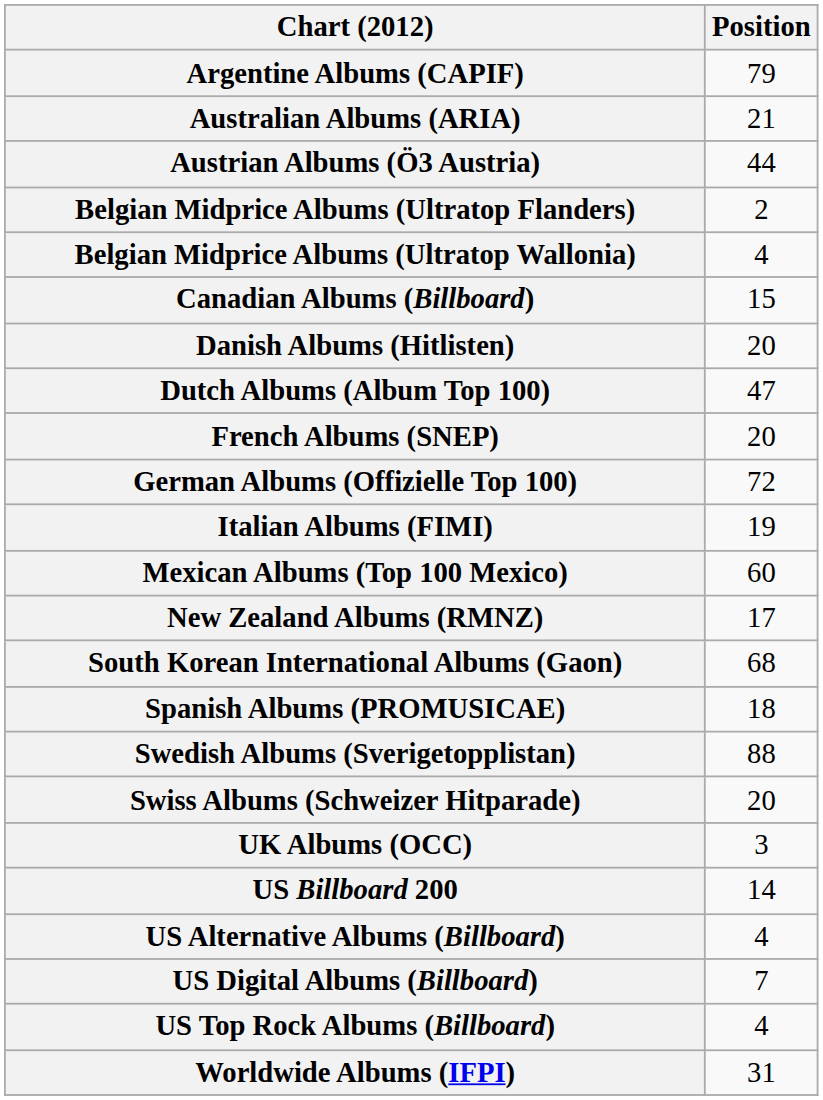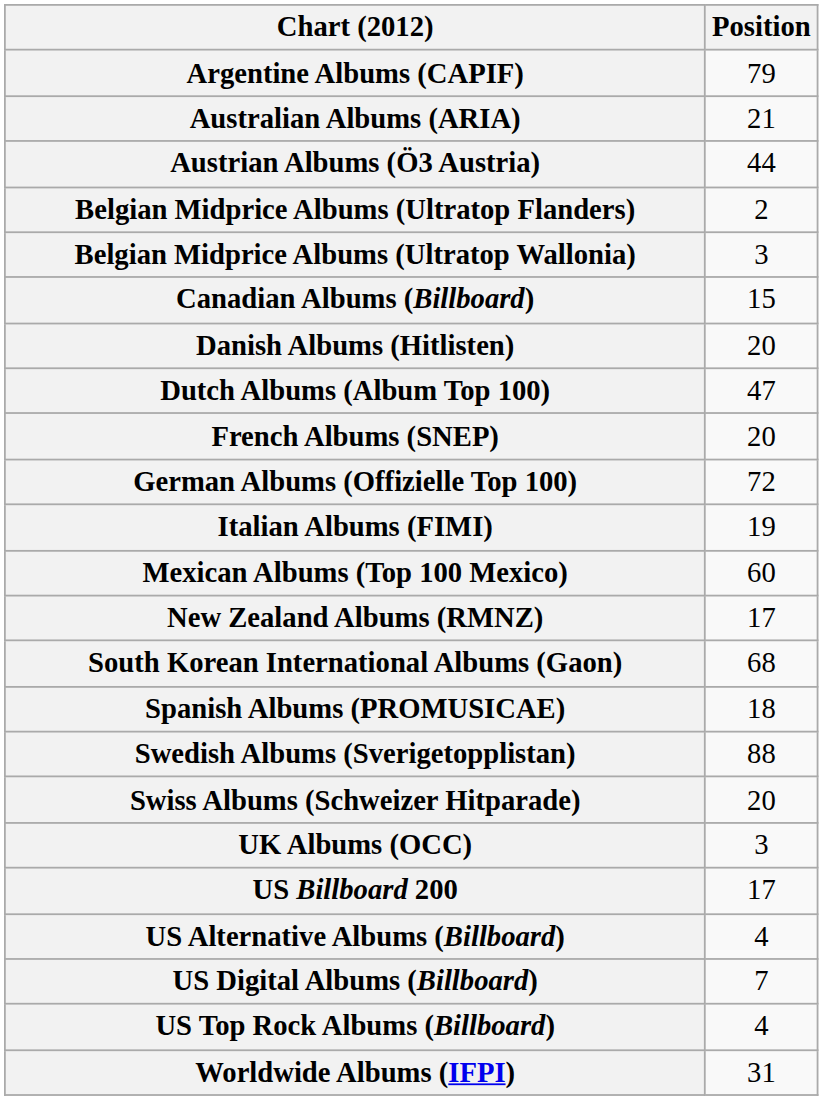 <table class="wikitable sortable plainrowheaders" style="text-align:center">
 <tr>
 <th scope="col" style="width:24em;">Chart (2012)</th>
 <th scope="col">Position</th>
 </tr>
 <tr>
 <th scope="row">Argentine Albums (CAPIF)</th>
 <td>79</td>
 </tr>
 <tr>
 <th scope="row">Australian Albums (ARIA)</th>
 <td>21</td>
 </tr>
 <tr>
 <th scope="row">Austrian Albums (Ö3 Austria)</th>
 <td>44</td>
 </tr>
 <tr>
 <th scope="row">Belgian Midprice Albums (Ultratop Flanders)</th>
 <td>2</td>
 </tr>
 <tr>
 <th scope="row">Belgian Midprice Albums (Ultratop Wallonia)</th>
-<td>4</td>
+<td>3</td>
 </tr>
 <tr>
 <th scope="row">Canadian Albums (<em>Billboard</em>)</th>
 <td>15</td>
 </tr>
 <tr>
 <th scope="row">Danish Albums (Hitlisten)</th>
 <td>20</td>
 </tr>
 <tr>
 <th scope="row">Dutch Albums (Album Top 100)</th>
 <td>47</td>
 </tr>
 <tr>
 <th scope="row">French Albums (SNEP)</th>
 <td>20</td>
 </tr>
 <tr>
 <th scope="row">German Albums (Offizielle Top 100)</th>
 <td>72</td>
 </tr>
 <tr>
 <th scope="row">Italian Albums (FIMI)</th>
 <td>19</td>
 </tr>
 <tr>
 <th scope="row">Mexican Albums (Top 100 Mexico)</th>
 <td>60</td>
 </tr>
 <tr>
 <th scope="row">New Zealand Albums (RMNZ)</th>
 <td>17</td>
 </tr>
 <tr>
 <th scope="row">South Korean International Albums (Gaon)</th>
 <td>68</td>
 </tr>
 <tr>
 <th scope="row">Spanish Albums (PROMUSICAE)</th>
 <td>18</td>
 </tr>
 <tr>
 <th scope="row">Swedish Albums (Sverigetopplistan)</th>
 <td>88</td>
 </tr>
 <tr>
 <th scope="row">Swiss Albums (Schweizer Hitparade)</th>
 <td>20</td>
 </tr>
 <tr>
 <th scope="row">UK Albums (OCC)</th>
 <td>3</td>
 </tr>
 <tr>
 <th scope="row">US <em>Billboard</em> 200</th>
-<td>14</td>
+<td>17</td>
 </tr>
 <tr>
 <th scope="row">US Alternative Albums (<em>Billboard</em>)</th>
 <td>4</td>
 </tr>
 <tr>
 <th scope="row">US Digital Albums (<em>Billboard</em>)</th>
 <td>7</td>
 </tr>
 <tr>
 <th scope="row">US Top Rock Albums (<em>Billboard</em>)</th>
 <td>4</td>
 </tr>
 <tr>
 <th scope="row">Worldwide Albums (<a href='#'>IFPI</a>)</th>
 <td>31</td>
 </tr>
 </table>
